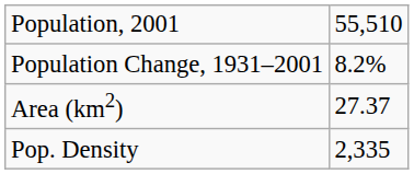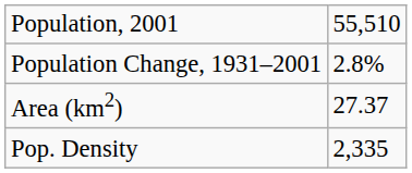 <table class="wikitable">
 <tr>
 <td>Population, 2001</td>
 <td>55,510</td>
 </tr>
 <tr>
 <td>Population Change, 1931–2001</td>
-<td>8.2%</td>
+<td>2.8%</td>
 </tr>
 <tr>
 <td>Area (km<sup>2</sup>)</td>
 <td>27.37</td>
 </tr>
 <tr>
 <td>Pop. Density</td>
 <td>2,335</td>
 </tr>
 </table>
